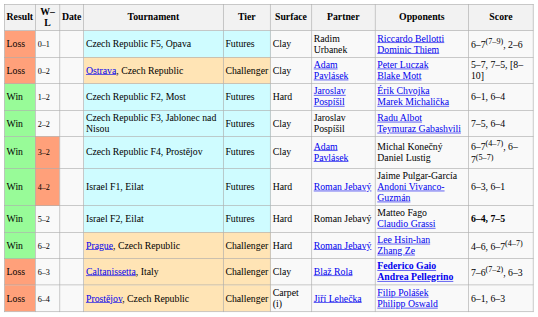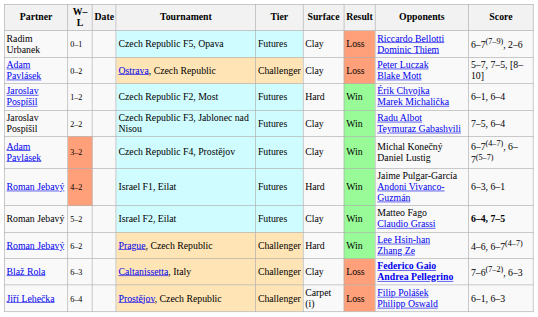 <table class="sortable wikitable">
 <tr>
-<th>Result</th>
+<th>Partner</th>
 <th class=unsortable>W–L</th>
 <th>Date</th>
 <th>Tournament</th>
 <th>Tier</th>
 <th>Surface</th>
-<th>Partner</th>
+<th>Result</th>
 <th>Opponents</th>
 <th class=unsortable>Score</th>
 </tr>
 <tr>
-<td bgcolor=FFA07A>Loss</td>
+<td> Radim Urbanek</td>
 <td><small>0–1</small></td>
 <td></td>
 <td bgcolor=cffcff>Czech Republic F5, Opava</td>
 <td bgcolor=cffcff>Futures</td>
 <td>Clay</td>
-<td> Radim Urbanek</td>
+<td bgcolor=FFA07A>Loss</td>
 <td> <a href='#'>Riccardo Bellotti</a> <br> <a href='#'>Dominic Thiem</a></td>
 <td>6–7<sup>(7–9)</sup>, 2–6</td>
 </tr>
 <tr>
-<td bgcolor=FFA07A>Loss</td>
+<td> <a href='#'>Adam Pavlásek</a></td>
 <td><small>0–2</small></td>
 <td><a href='#'></a></td>
 <td bgcolor=moccasin><a href='#'>Ostrava</a>, Czech Republic</td>
 <td bgcolor=moccasin>Challenger</td>
 <td>Clay</td>
-<td> <a href='#'>Adam Pavlásek</a></td>
+<td bgcolor=FFA07A>Loss</td>
 <td> <a href='#'>Peter Luczak</a><br> <a href='#'>Blake Mott</a></td>
 <td>5–7, 7–5, [8–10]</td>
 </tr>
 <tr>
-<td bgcolor=98fb98>Win</td>
+<td> <a href='#'>Jaroslav Pospíšil</a></td>
 <td><small>1–2</small></td>
 <td></td>
 <td bgcolor=cffcff>Czech Republic F2, Most</td>
 <td bgcolor=cffcff>Futures</td>
 <td>Hard</td>
-<td> <a href='#'>Jaroslav Pospíšil</a></td>
+<td bgcolor=98fb98>Win</td>
 <td> <a href='#'>Érik Chvojka</a><br> <a href='#'>Marek Michalička</a></td>
 <td>6–1, 6–4</td>
 </tr>
 <tr>
-<td bgcolor=98fb98>Win</td>
+<td> Jaroslav Pospíšil</td>
 <td><small>2–2</small></td>
 <td></td>
 <td bgcolor=cffcff>Czech Republic F3, Jablonec nad Nisou</td>
 <td bgcolor=cffcff>Futures</td>
 <td>Clay</td>
-<td> Jaroslav Pospíšil</td>
+<td bgcolor=98fb98>Win</td>
 <td> <a href='#'>Radu Albot</a><br> <a href='#'>Teymuraz Gabashvili</a></td>
 <td>7–5, 6–4</td>
 </tr>
 <tr>
-<td bgcolor=98FB98>Win</td>
+<td> <a href='#'>Adam Pavlásek</a></td>
 <td style="background: lightsalmon;"><small>3–2</small></td>
 <td></td>
 <td bgcolor=cffcff>Czech Republic F4, Prostějov</td>
 <td bgcolor=cffcff>Futures</td>
 <td>Clay</td>
-<td> <a href='#'>Adam Pavlásek</a></td>
+<td bgcolor=98FB98>Win</td>
 <td> Michal Konečný<br> Daniel Lustig</td>
 <td>6–7<sup>(4–7)</sup>, 6–7<sup>(5–7)</sup></td>
 </tr>
 <tr>
-<td bgcolor=98FB98>Win</td>
+<td> <a href='#'>Roman Jebavý</a></td>
 <td style="background: lightsalmon;"><small>4–2</small></td>
 <td></td>
 <td bgcolor=cffcff>Israel F1, Eilat</td>
 <td bgcolor=cffcff>Futures</td>
 <td>Hard</td>
-<td> <a href='#'>Roman Jebavý</a></td>
+<td bgcolor=98FB98>Win</td>
 <td> Jaime Pulgar-García<br> <a href='#'>Andoni Vivanco-Guzmán</a></td>
 <td>6–3, 6–1</td>
 </tr>
 <tr>
-<td bgcolor=98fb98>Win</td>
+<td> Roman Jebavý</td>
 <td><small>5–2</small></td>
 <td></td>
 <td bgcolor=cffcff>Israel F2, Eilat</td>
 <td bgcolor=cffcff>Futures</td>
-<td>Hard</td>
-<td> Roman Jebavý</td>
+<td>Clay</td>
+<td bgcolor=98fb98>Win</td>
 <td> Matteo Fago<br> <a href='#'>Claudio Grassi</a></td>
 <td><strong>6–4, 7–5</strong></td>
 </tr>
 <tr>
-<td bgcolor=98fb98>Win</td>
+<td> <a href='#'>Roman Jebavý</a></td>
 <td><small>6–2</small></td>
 <td><a href='#'></a></td>
 <td bgcolor=moccasin><a href='#'>Prague</a>, Czech Republic</td>
 <td bgcolor=moccasin>Challenger</td>
 <td>Hard</td>
-<td> <a href='#'>Roman Jebavý</a></td>
+<td bgcolor=98fb98>Win</td>
 <td> <a href='#'>Lee Hsin-han</a><br> <a href='#'>Zhang Ze</a></td>
 <td>4–6, 6–7<sup>(4–7)</sup></td>
 </tr>
 <tr>
-<td bgcolor=FFA07A>Loss</td>
+<td> <a href='#'>Blaž Rola</a></td>
 <td><small>6–3</small></td>
 <td><a href='#'></a></td>
 <td bgcolor=moccasin><a href='#'>Caltanissetta</a>, Italy</td>
 <td bgcolor=moccasin>Challenger</td>
 <td>Clay</td>
-<td> <a href='#'>Blaž Rola</a></td>
+<td bgcolor=FFA07A>Loss</td>
 <td><strong> <a href='#'>Federico Gaio</a><br> <a href='#'>Andrea Pellegrino</a></strong></td>
 <td>7–6<sup>(7–2)</sup>, 6–3</td>
 </tr>
 <tr>
-<td bgcolor=FFA07A>Loss</td>
+<td> <a href='#'>Jiří Lehečka</a></td>
 <td><small>6–4</small></td>
 <td><a href='#'></a></td>
 <td bgcolor=moccasin><a href='#'>Prostějov</a>, Czech Republic</td>
 <td bgcolor=moccasin>Challenger</td>
 <td>Carpet (i)</td>
-<td> <a href='#'>Jiří Lehečka</a></td>
+<td bgcolor=FFA07A>Loss</td>
 <td> <a href='#'>Filip Polášek</a><br> <a href='#'>Philipp Oswald</a></td>
 <td>6–1, 6–3</td>
 </tr>
 </table>
